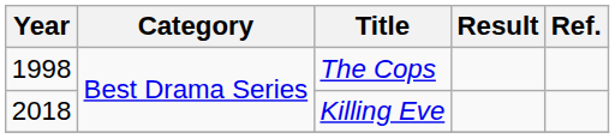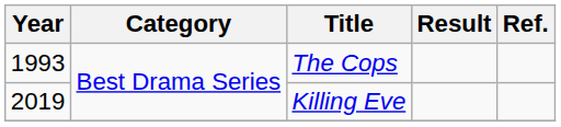 <table class="wikitable">
 <tr>
 <th>Year</th>
 <th>Category</th>
 <th>Title</th>
 <th>Result</th>
 <th>Ref.</th>
 </tr>
 <tr>
-<td>1998</td>
+<td>1993</td>
 <td rowspan=2><a href='#'>Best Drama Series</a></td>
 <td><em><a href='#'>The Cops</a></em></td>
 <td></td>
 <td></td>
 </tr>
 <tr>
-<td>2018</td>
+<td>2019</td>
 <td><em><a href='#'>Killing Eve</a></em></td>
 <td></td>
 <td></td>
 </tr>
 <tr>
 </tr>
 </table>
